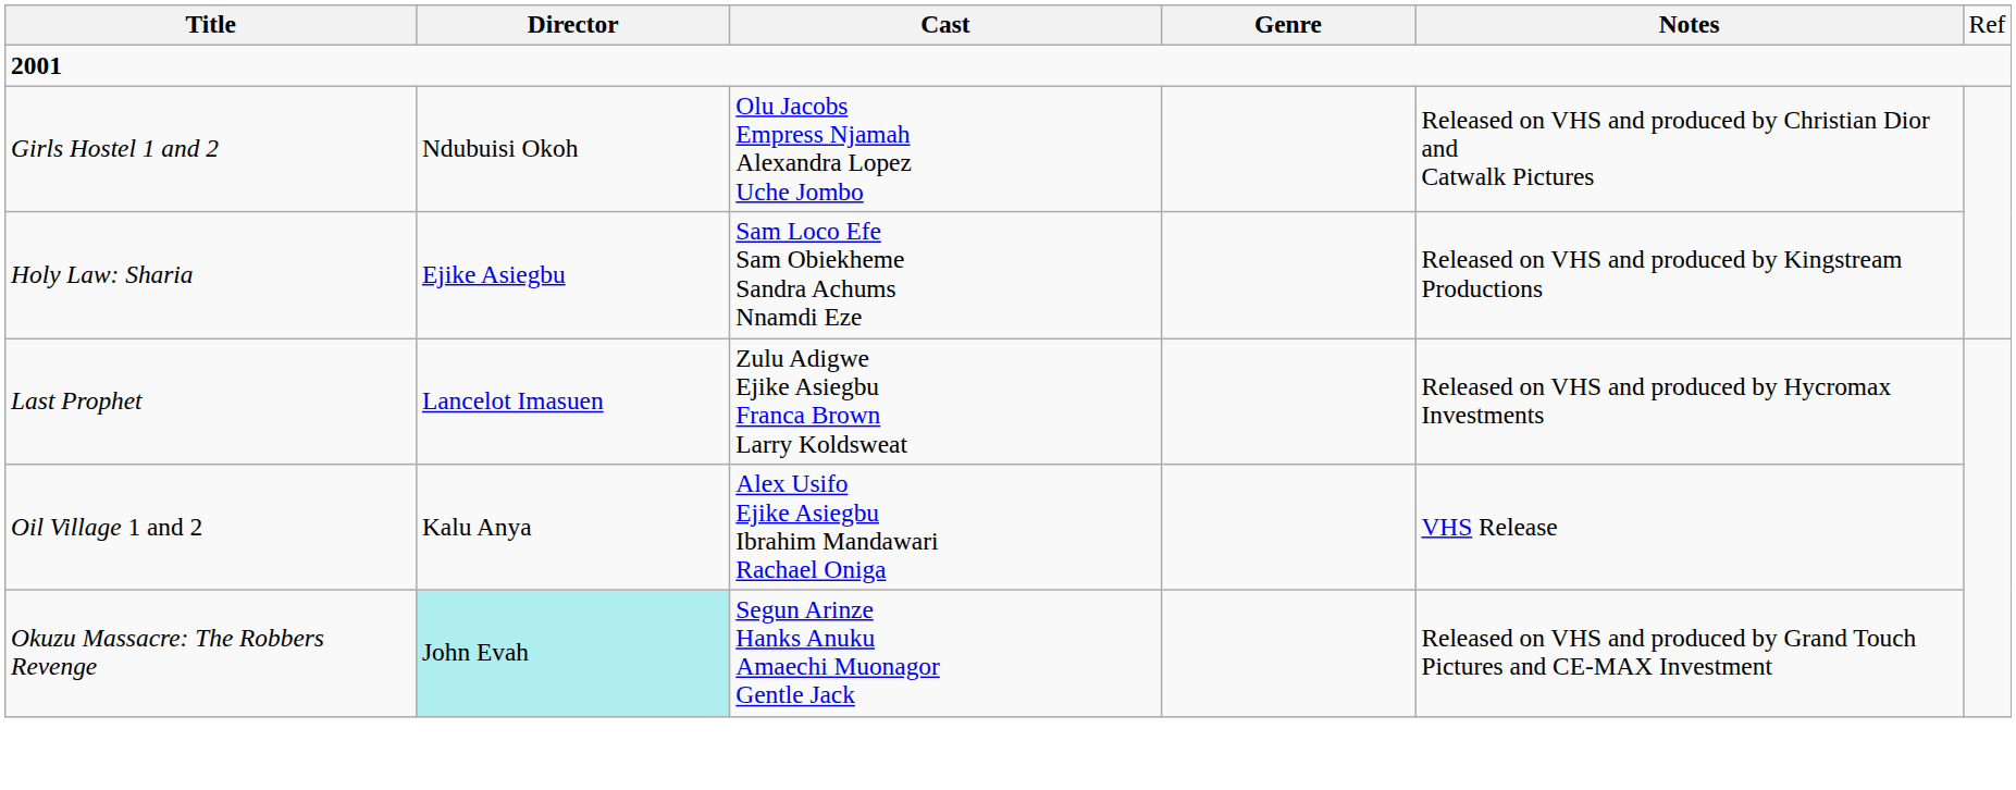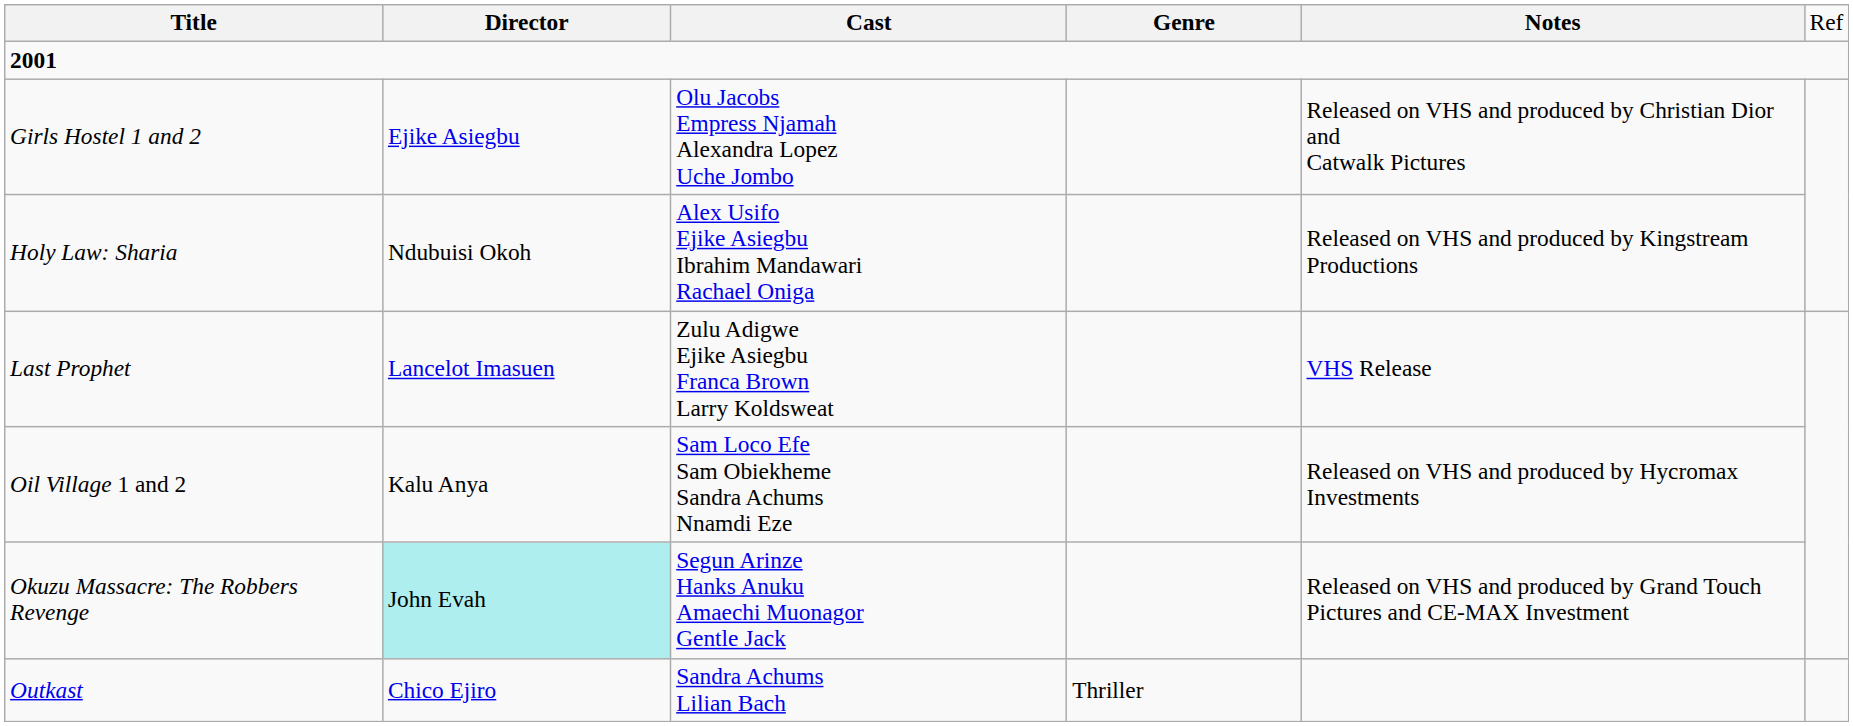 <table class="wikitable" width= "100%">
 <tr>
 <th width=21%>Title</th>
 <th width=16%>Director</th>
 <th width=22%>Cast</th>
 <th width=13%>Genre</th>
 <th width=28%>Notes</th>
 <td>Ref</td>
 </tr>
 <tr>
 <td colspan="6" ><strong>2001</strong></td>
 </tr>
 <tr>
 <td><em>Girls Hostel 1 and 2</em></td>
-<td>Ndubuisi Okoh</td>
+<td><a href='#'>Ejike Asiegbu</a></td>
 <td><a href='#'>Olu Jacobs</a><br><a href='#'>Empress Njamah</a><br>Alexandra Lopez<br><a href='#'>Uche Jombo</a></td>
 <td></td>
 <td>Released on VHS and produced by Christian Dior and<br>Catwalk Pictures</td>
 <td rowspan="2"></td>
 </tr>
 <tr>
 <td><em>Holy Law: Sharia</em></td>
-<td><a href='#'>Ejike Asiegbu</a></td>
-<td><a href='#'>Sam Loco Efe</a><br>Sam Obiekheme<br>Sandra Achums<br>Nnamdi Eze</td>
+<td>Ndubuisi Okoh</td>
+<td><a href='#'>Alex Usifo</a><br><a href='#'>Ejike Asiegbu</a><br>Ibrahim Mandawari<br><a href='#'>Rachael Oniga</a></td>
 <td></td>
 <td>Released on VHS and produced by Kingstream Productions</td>
 </tr>
 <tr>
 <td><em>Last Prophet</em></td>
 <td><a href='#'>Lancelot Imasuen</a></td>
 <td>Zulu Adigwe<br>Ejike Asiegbu<br><a href='#'>Franca Brown</a><br>Larry Koldsweat</td>
 <td></td>
-<td>Released on VHS and produced by Hycromax Investments</td>
+<td><a href='#'>VHS</a> Release</td>
 <td rowspan="3"></td>
 </tr>
 <tr>
 <td><em>Oil Village</em> 1 and 2</td>
 <td>Kalu Anya</td>
-<td><a href='#'>Alex Usifo</a><br><a href='#'>Ejike Asiegbu</a><br>Ibrahim Mandawari<br><a href='#'>Rachael Oniga</a></td>
+<td><a href='#'>Sam Loco Efe</a><br>Sam Obiekheme<br>Sandra Achums<br>Nnamdi Eze</td>
 <td></td>
-<td><a href='#'>VHS</a> Release</td>
+<td>Released on VHS and produced by Hycromax Investments</td>
 </tr>
 <tr>
 <td><em>Okuzu Massacre: The Robbers Revenge</em></td>
 <td style="background: paleturquoise;">John Evah</td>
 <td><a href='#'>Segun Arinze</a><br><a href='#'>Hanks Anuku</a><br><a href='#'>Amaechi Muonagor</a><br><a href='#'>Gentle Jack</a></td>
 <td></td>
 <td>Released on VHS and produced by Grand Touch Pictures and CE-MAX Investment</td>
 </tr>
+<tr>
+<td><em><a href='#'>Outkast</a></em></td>
+<td><a href='#'>Chico Ejiro</a></td>
+<td><a href='#'>Sandra Achums</a> <br><a href='#'>Lilian Bach</a></td>
+<td>Thriller</td>
+<td></td>
+<td></td>
+</tr>
 </table>
